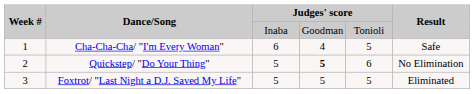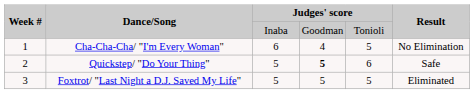 <table class="wikitable" style="float:left;">
 <tr style="text-align:Center; background:#ccc;">
 <td rowspan="2"><strong>Week #</strong></td>
 <td rowspan="2"><strong>Dance/Song</strong></td>
 <td colspan="3"><strong>Judges' score</strong></td>
 <td rowspan="2"><strong>Result</strong></td>
 </tr>
 <tr style="text-align:center; background:#ccc;">
 <td style="width:10%; ">Inaba</td>
 <td style="width:10%; ">Goodman</td>
 <td style="width:10%; ">Tonioli</td>
 </tr>
 <tr style="text-align:center; background:#faf6f6;">
 <td>1</td>
 <td><a href='#'>Cha-Cha-Cha</a>/ "<a href='#'>I'm Every Woman</a>"</td>
 <td>6</td>
 <td>4</td>
 <td>5</td>
-<td>Safe</td>
+<td>No Elimination</td>
 </tr>
 <tr style="text-align:center; background:#faf6f6;">
 <td>2</td>
 <td><a href='#'>Quickstep</a>/ "<a href='#'>Do Your Thing</a>"</td>
 <td>5</td>
 <td><strong>5</strong></td>
 <td>6</td>
-<td>No Elimination</td>
+<td>Safe</td>
 </tr>
 <tr>
 <td style="text-align:center; background:#faf6f6;">3</td>
 <td style="text-align:center; background:#faf6f6;"><a href='#'>Foxtrot</a>/ "<a href='#'>Last Night a D.J. Saved My Life</a>"</td>
 <td style="text-align:center; background:#faf6f6;">5</td>
 <td style="text-align:center; background:#faf6f6;">5</td>
 <td style="text-align:center; background:#faf6f6;">5</td>
 <td style="text-align:center; background:#faf6f6;">Eliminated</td>
 </tr>
 </table>
